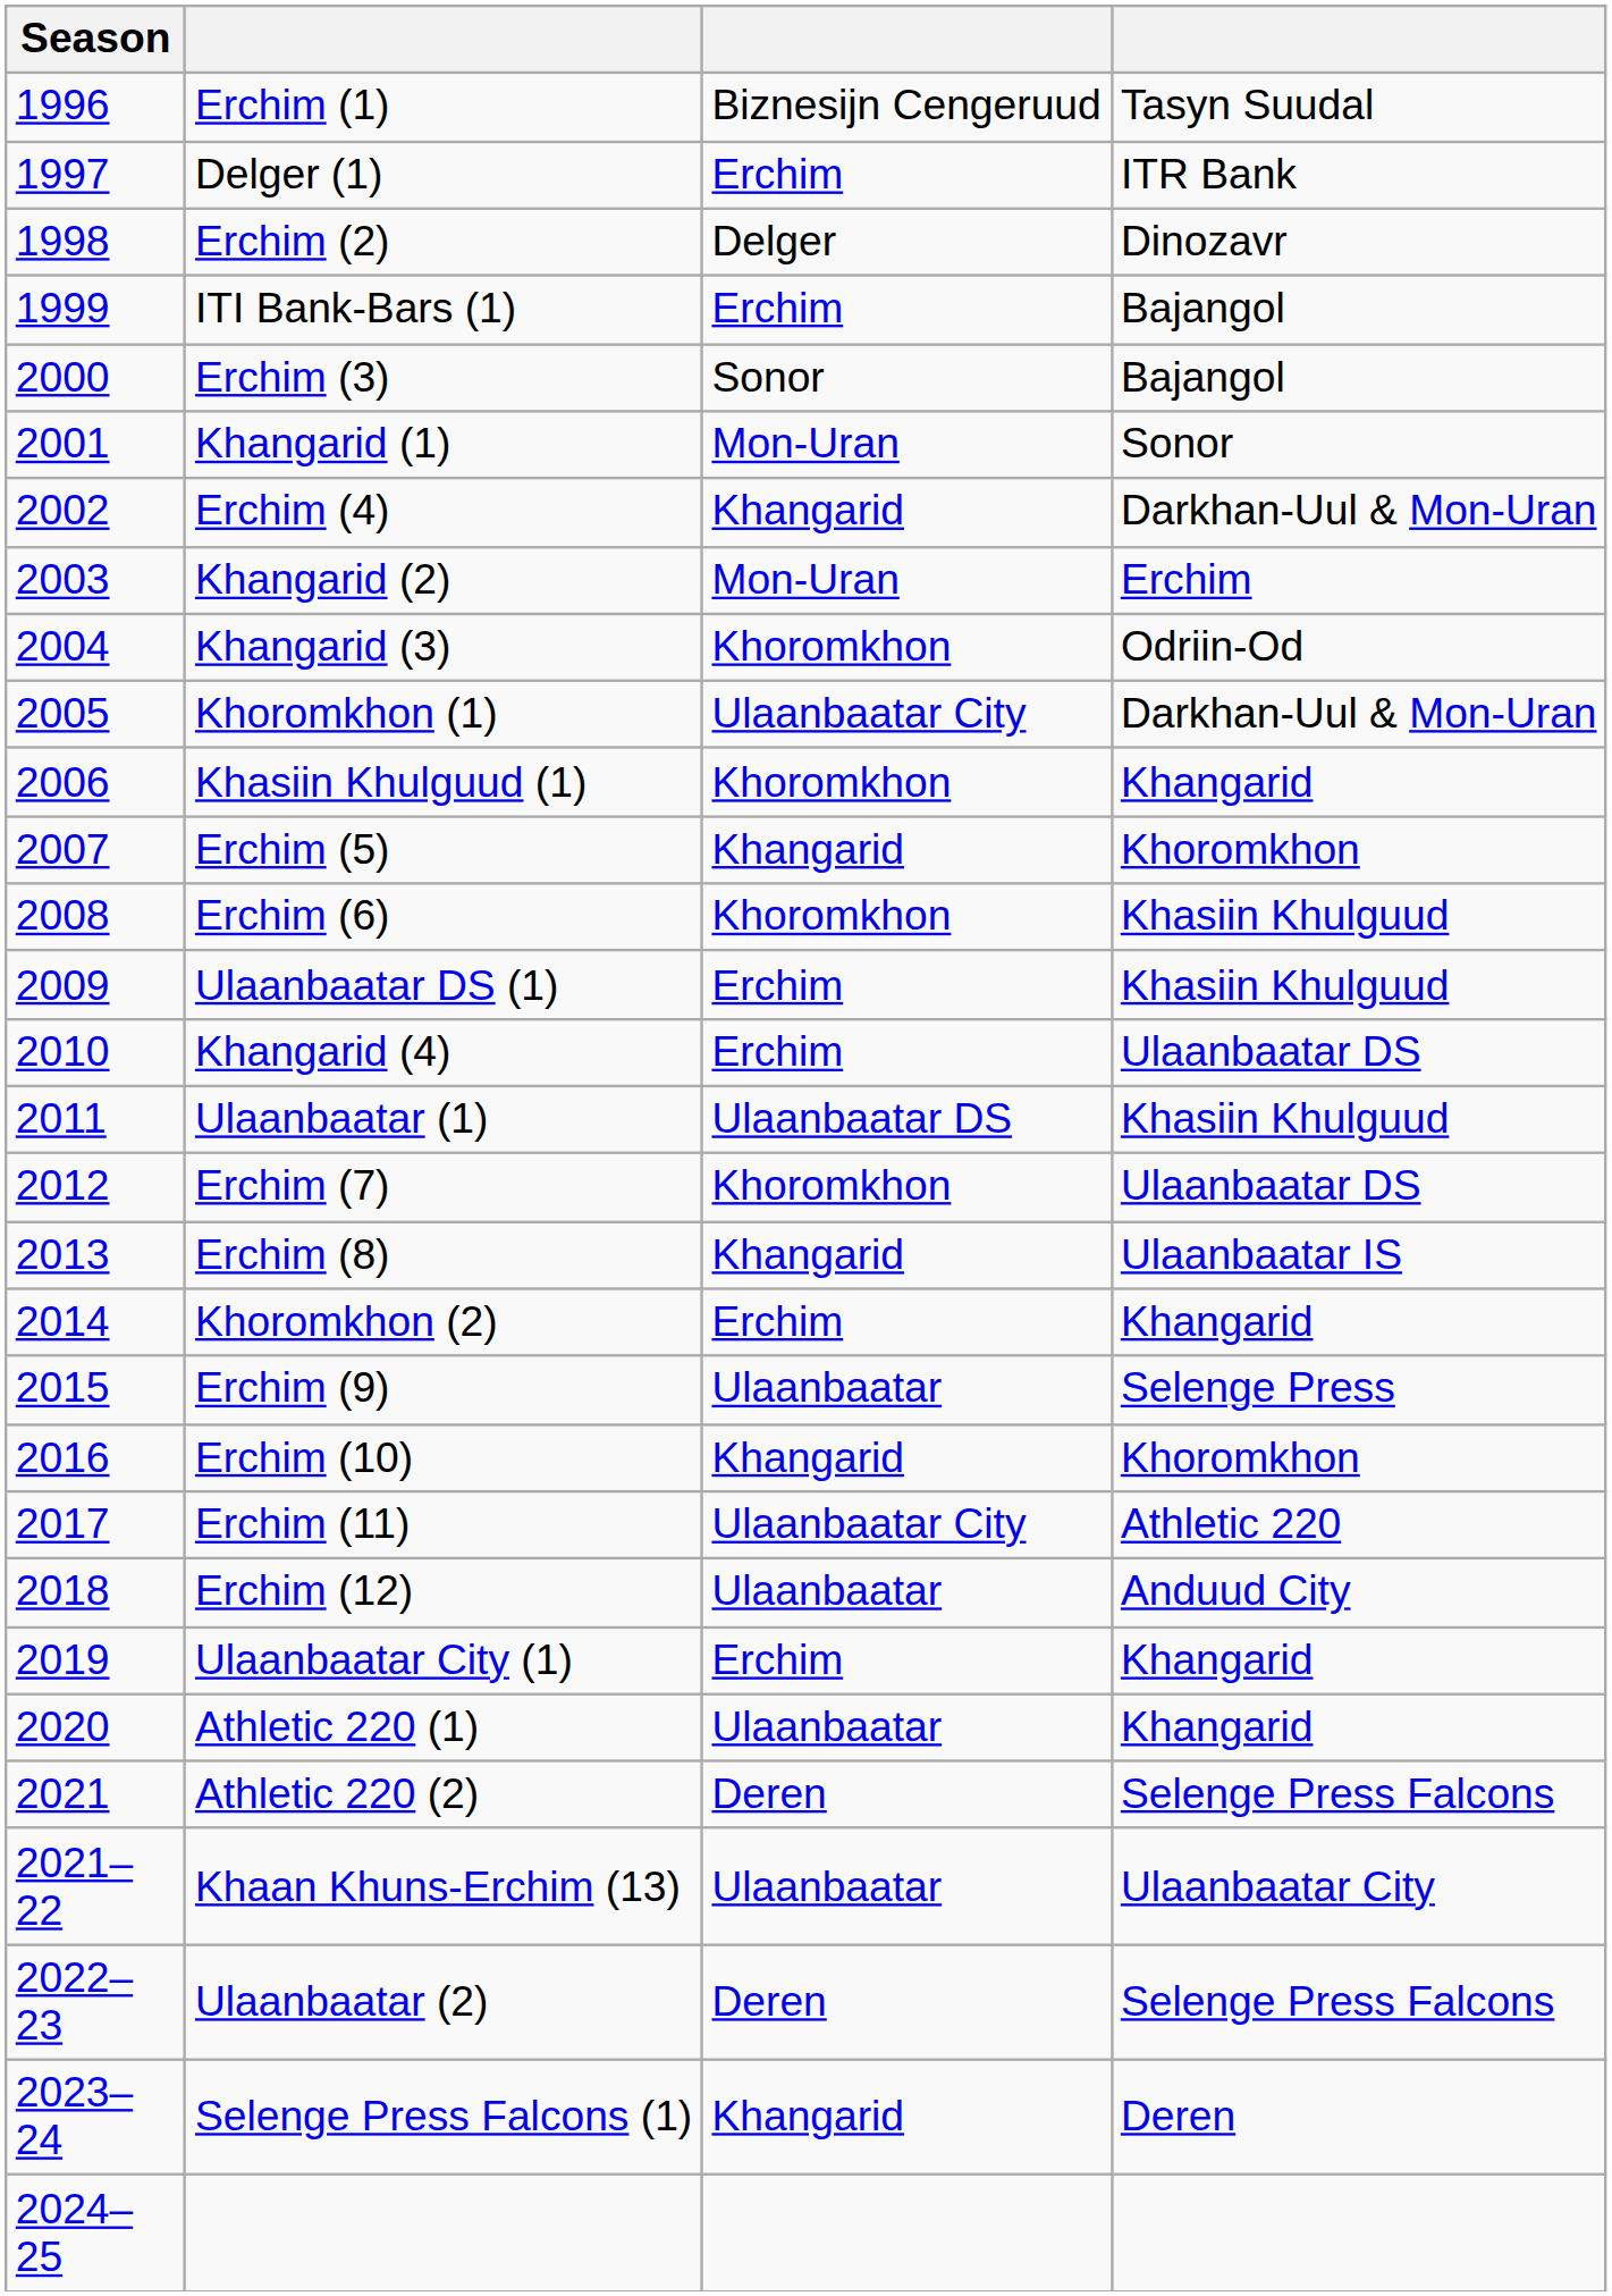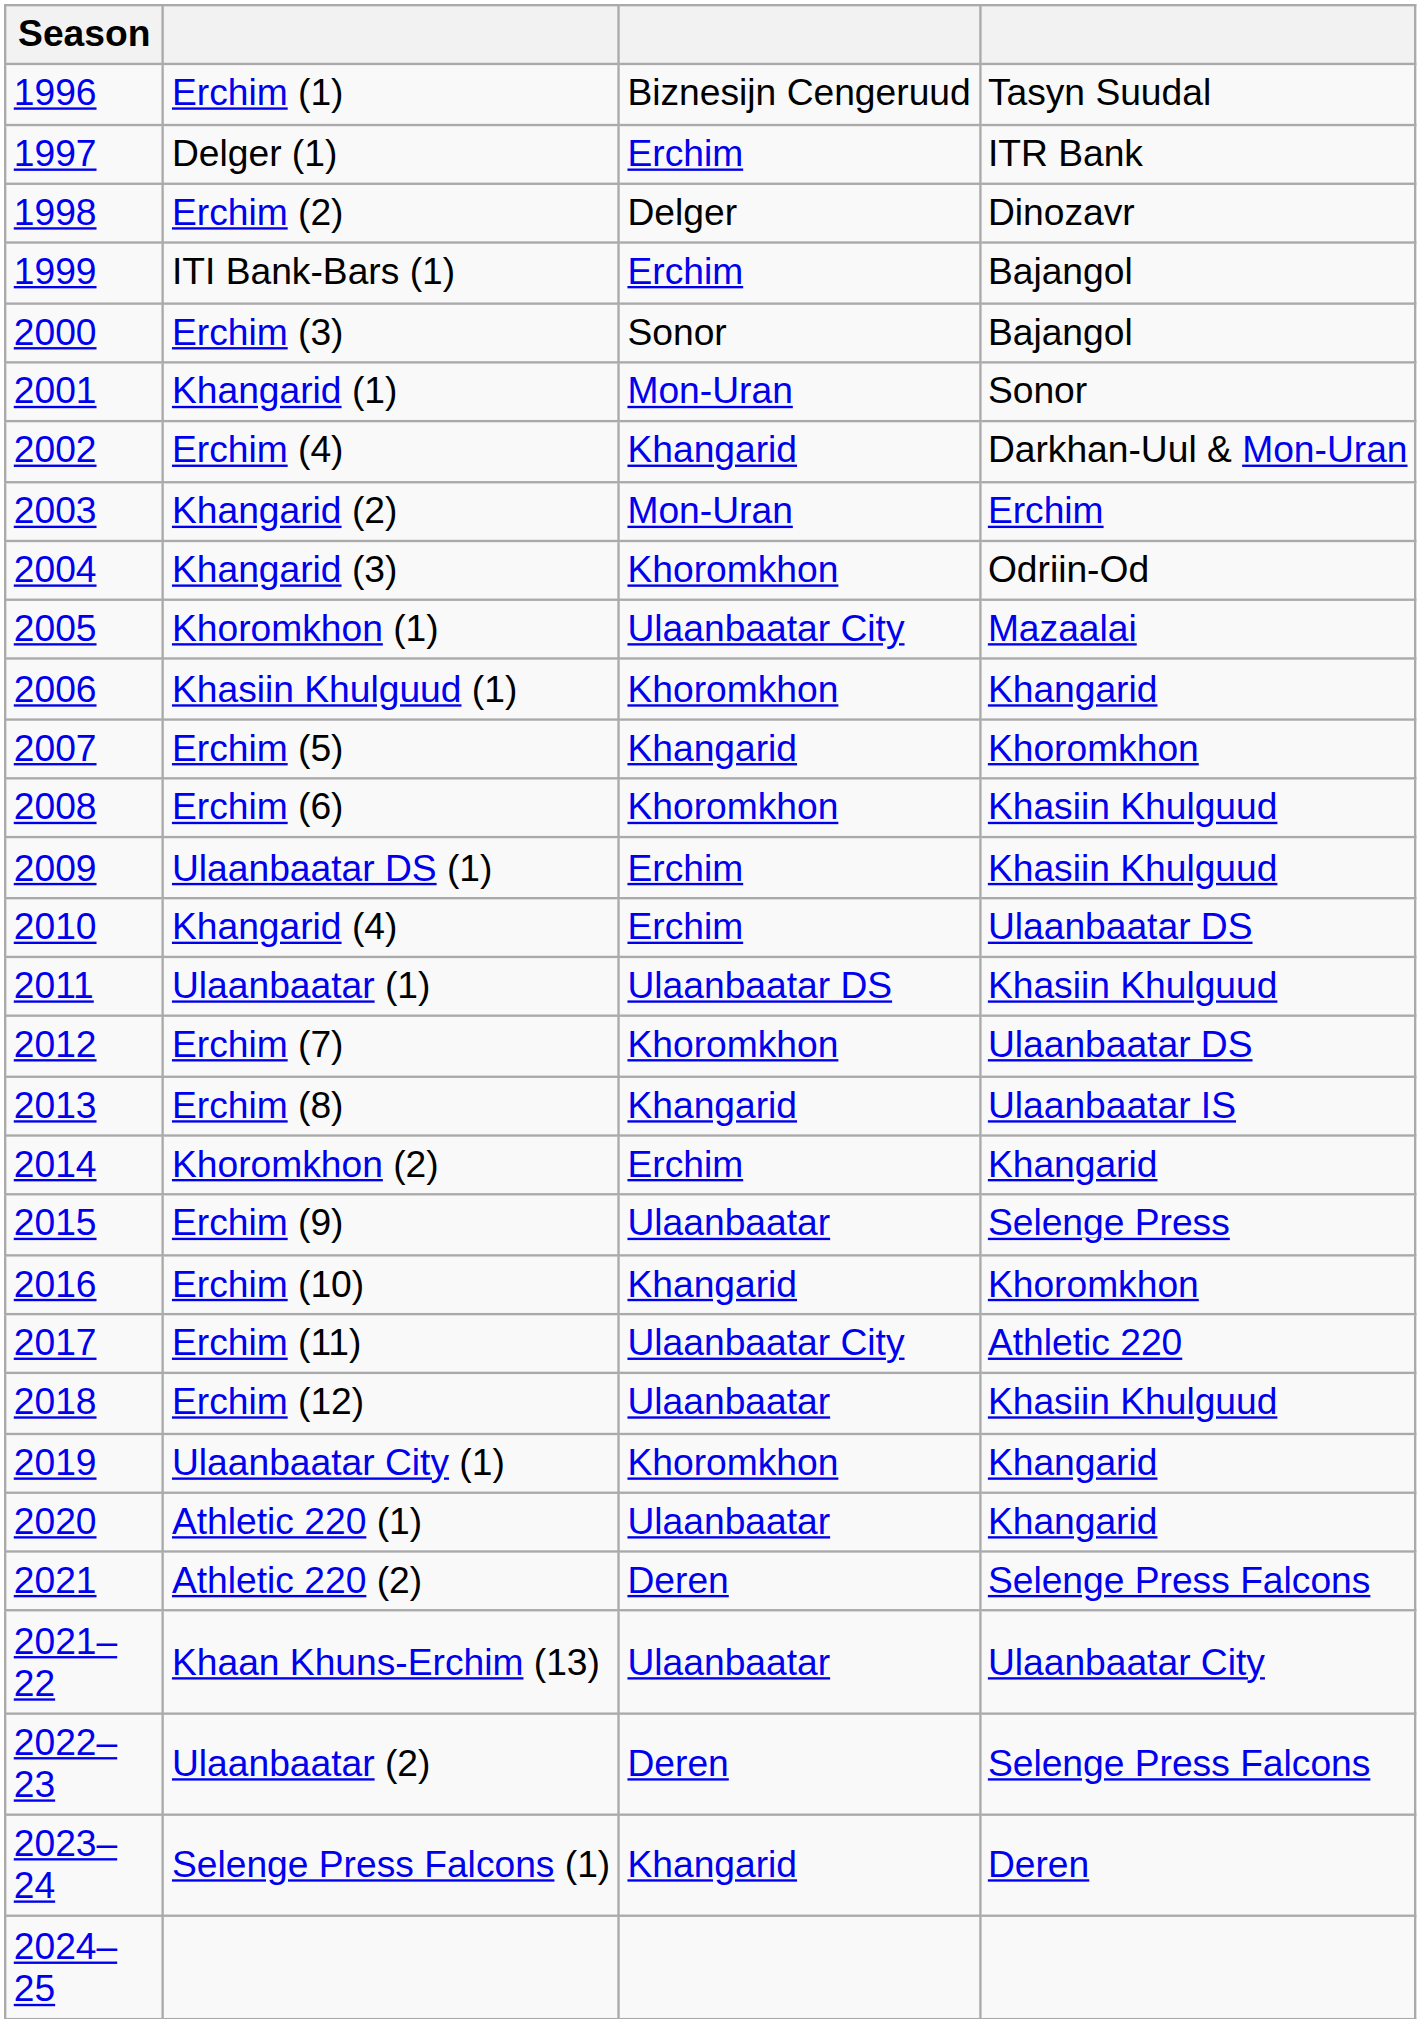 <table class="wikitable" style="font-size:99%;">
 <tr>
 <th width=60>Season</th>
 <th></th>
 <th></th>
 <th></th>
 </tr>
 <tr>
 <td><a href='#'>1996</a></td>
 <td><a href='#'>Erchim</a> (1)</td>
 <td>Biznesijn Cengeruud</td>
 <td>Tasyn Suudal</td>
 </tr>
 <tr>
 <td><a href='#'>1997</a></td>
 <td>Delger (1)</td>
 <td><a href='#'>Erchim</a></td>
 <td>ITR Bank</td>
 </tr>
 <tr>
 <td><a href='#'>1998</a></td>
 <td><a href='#'>Erchim</a> (2)</td>
 <td>Delger</td>
 <td>Dinozavr</td>
 </tr>
 <tr>
 <td><a href='#'>1999</a></td>
 <td>ITI Bank-Bars (1)</td>
 <td><a href='#'>Erchim</a></td>
 <td>Bajangol</td>
 </tr>
 <tr>
 <td><a href='#'>2000</a></td>
 <td><a href='#'>Erchim</a> (3)</td>
 <td>Sonor</td>
 <td>Bajangol</td>
 </tr>
 <tr>
 <td><a href='#'>2001</a></td>
 <td><a href='#'>Khangarid</a> (1)</td>
 <td><a href='#'>Mon-Uran</a></td>
 <td>Sonor</td>
 </tr>
 <tr>
 <td><a href='#'>2002</a></td>
 <td><a href='#'>Erchim</a> (4)</td>
 <td><a href='#'>Khangarid</a></td>
 <td>Darkhan-Uul & <a href='#'>Mon-Uran</a></td>
 </tr>
 <tr>
 <td><a href='#'>2003</a></td>
 <td><a href='#'>Khangarid</a> (2)</td>
 <td><a href='#'>Mon-Uran</a></td>
 <td><a href='#'>Erchim</a></td>
 </tr>
 <tr>
 <td><a href='#'>2004</a></td>
 <td><a href='#'>Khangarid</a> (3)</td>
 <td><a href='#'>Khoromkhon</a></td>
 <td>Odriin-Od</td>
 </tr>
 <tr>
 <td><a href='#'>2005</a></td>
 <td><a href='#'>Khoromkhon</a> (1)</td>
 <td><a href='#'>Ulaanbaatar City</a></td>
-<td>Darkhan-Uul & <a href='#'>Mon-Uran</a></td>
+<td><a href='#'>Mazaalai</a></td>
 </tr>
 <tr>
 <td><a href='#'>2006</a></td>
 <td><a href='#'>Khasiin Khulguud</a> (1)</td>
 <td><a href='#'>Khoromkhon</a></td>
 <td><a href='#'>Khangarid</a></td>
 </tr>
 <tr>
 <td><a href='#'>2007</a></td>
 <td><a href='#'>Erchim</a> (5)</td>
 <td><a href='#'>Khangarid</a></td>
 <td><a href='#'>Khoromkhon</a></td>
 </tr>
 <tr>
 <td><a href='#'>2008</a></td>
 <td><a href='#'>Erchim</a> (6)</td>
 <td><a href='#'>Khoromkhon</a></td>
 <td><a href='#'>Khasiin Khulguud</a></td>
 </tr>
 <tr>
 <td><a href='#'>2009</a></td>
 <td><a href='#'>Ulaanbaatar DS</a> (1)</td>
 <td><a href='#'>Erchim</a></td>
 <td><a href='#'>Khasiin Khulguud</a></td>
 </tr>
 <tr>
 <td><a href='#'>2010</a></td>
 <td><a href='#'>Khangarid</a> (4)</td>
 <td><a href='#'>Erchim</a></td>
 <td><a href='#'>Ulaanbaatar DS</a></td>
 </tr>
 <tr>
 <td><a href='#'>2011</a></td>
 <td><a href='#'>Ulaanbaatar</a> (1)</td>
 <td><a href='#'>Ulaanbaatar DS</a></td>
 <td><a href='#'>Khasiin Khulguud</a></td>
 </tr>
 <tr>
 <td><a href='#'>2012</a></td>
 <td><a href='#'>Erchim</a> (7)</td>
 <td><a href='#'>Khoromkhon</a></td>
 <td><a href='#'>Ulaanbaatar DS</a></td>
 </tr>
 <tr>
 <td><a href='#'>2013</a></td>
 <td><a href='#'>Erchim</a> (8)</td>
 <td><a href='#'>Khangarid</a></td>
 <td><a href='#'>Ulaanbaatar IS</a></td>
 </tr>
 <tr>
 <td><a href='#'>2014</a></td>
 <td><a href='#'>Khoromkhon</a> (2)</td>
 <td><a href='#'>Erchim</a></td>
 <td><a href='#'>Khangarid</a></td>
 </tr>
 <tr>
 <td><a href='#'>2015</a></td>
 <td><a href='#'>Erchim</a> (9)</td>
 <td><a href='#'>Ulaanbaatar</a></td>
 <td><a href='#'>Selenge Press</a></td>
 </tr>
 <tr>
 <td><a href='#'>2016</a></td>
 <td><a href='#'>Erchim</a> (10)</td>
 <td><a href='#'>Khangarid</a></td>
 <td><a href='#'>Khoromkhon</a></td>
 </tr>
 <tr>
 <td><a href='#'>2017</a></td>
 <td><a href='#'>Erchim</a> (11)</td>
 <td><a href='#'>Ulaanbaatar City</a></td>
 <td><a href='#'>Athletic 220</a></td>
 </tr>
 <tr>
 <td><a href='#'>2018</a></td>
 <td><a href='#'>Erchim</a> (12)</td>
 <td><a href='#'>Ulaanbaatar</a></td>
-<td><a href='#'>Anduud City</a></td>
+<td><a href='#'>Khasiin Khulguud</a></td>
 </tr>
 <tr>
 <td><a href='#'>2019</a></td>
 <td><a href='#'>Ulaanbaatar City</a> (1)</td>
-<td><a href='#'>Erchim</a></td>
+<td><a href='#'>Khoromkhon</a></td>
 <td><a href='#'>Khangarid</a></td>
 </tr>
 <tr>
 <td><a href='#'>2020</a></td>
 <td><a href='#'>Athletic 220</a> (1)</td>
 <td><a href='#'>Ulaanbaatar</a></td>
 <td><a href='#'>Khangarid</a></td>
 </tr>
 <tr>
 <td><a href='#'>2021</a></td>
 <td><a href='#'>Athletic 220</a> (2)</td>
 <td><a href='#'>Deren</a></td>
 <td><a href='#'>Selenge Press Falcons</a></td>
 </tr>
 <tr>
 <td><a href='#'>2021–22</a></td>
 <td><a href='#'>Khaan Khuns-Erchim</a> (13)</td>
 <td><a href='#'>Ulaanbaatar</a></td>
 <td><a href='#'>Ulaanbaatar City</a></td>
 </tr>
 <tr>
 <td><a href='#'>2022–23</a></td>
 <td><a href='#'>Ulaanbaatar</a> (2)</td>
 <td><a href='#'>Deren</a></td>
 <td><a href='#'>Selenge Press Falcons</a></td>
 </tr>
 <tr>
 <td><a href='#'>2023–24</a></td>
 <td><a href='#'>Selenge Press Falcons</a> (1)</td>
 <td><a href='#'>Khangarid</a></td>
 <td><a href='#'>Deren</a></td>
 </tr>
 <tr>
 <td><a href='#'>2024–25</a></td>
 <td></td>
 <td></td>
 <td></td>
 </tr>
 </table>
